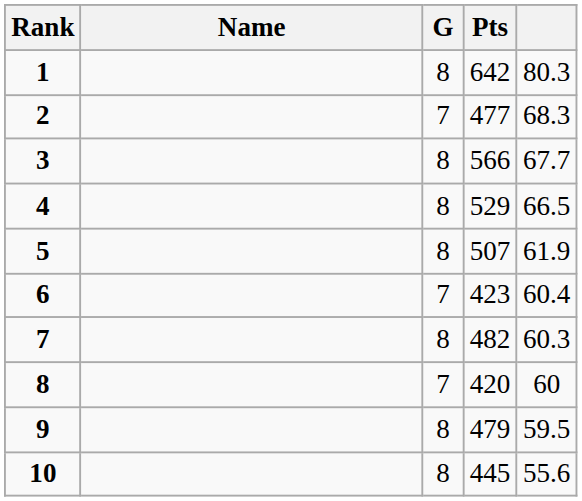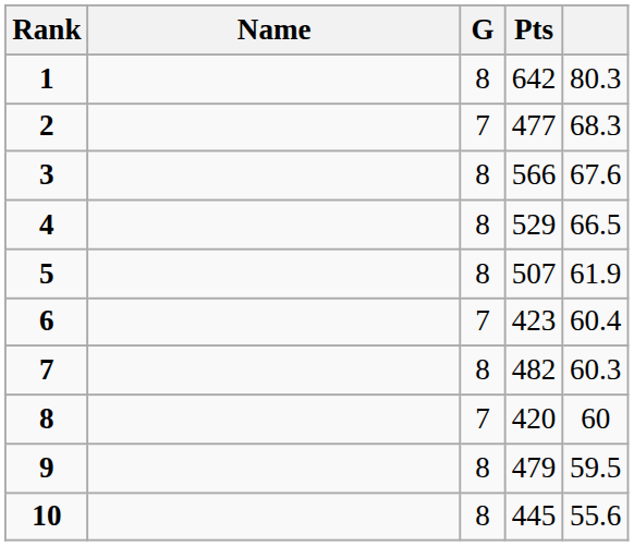 <table class="wikitable" style="text-align:center; font-size:90%;">
 <tr>
 <th width=10px>Rank</th>
 <th width=175px>Name</th>
 <th width=15px>G</th>
 <th width=10px>Pts</th>
 <th width=10px></th>
 </tr>
 <tr>
 <td><strong>1</strong></td>
 <td align=left><strong></strong></td>
 <td>8</td>
 <td>642</td>
 <td>80.3</td>
 </tr>
 <tr>
 <td><strong>2</strong></td>
 <td align=left></td>
 <td>7</td>
 <td>477</td>
 <td>68.3</td>
 </tr>
 <tr>
 <td><strong>3</strong></td>
 <td align=left></td>
 <td>8</td>
 <td>566</td>
-<td>67.7</td>
+<td>67.6</td>
 </tr>
 <tr>
 <td><strong>4</strong></td>
 <td align=left></td>
 <td>8</td>
 <td>529</td>
 <td>66.5</td>
 </tr>
 <tr>
 <td><strong>5</strong></td>
 <td align=left></td>
 <td>8</td>
 <td>507</td>
 <td>61.9</td>
 </tr>
 <tr>
 <td><strong>6</strong></td>
 <td align=left></td>
 <td>7</td>
 <td>423</td>
 <td>60.4</td>
 </tr>
 <tr>
 <td><strong>7</strong></td>
 <td align=left></td>
 <td>8</td>
 <td>482</td>
 <td>60.3</td>
 </tr>
 <tr>
 <td><strong>8</strong></td>
 <td align=left></td>
 <td>7</td>
 <td>420</td>
 <td>60</td>
 </tr>
 <tr>
 <td><strong>9</strong></td>
 <td align=left></td>
 <td>8</td>
 <td>479</td>
 <td>59.5</td>
 </tr>
 <tr>
 <td><strong>10</strong></td>
 <td align=left></td>
 <td>8</td>
 <td>445</td>
 <td>55.6</td>
 </tr>
 </table>
